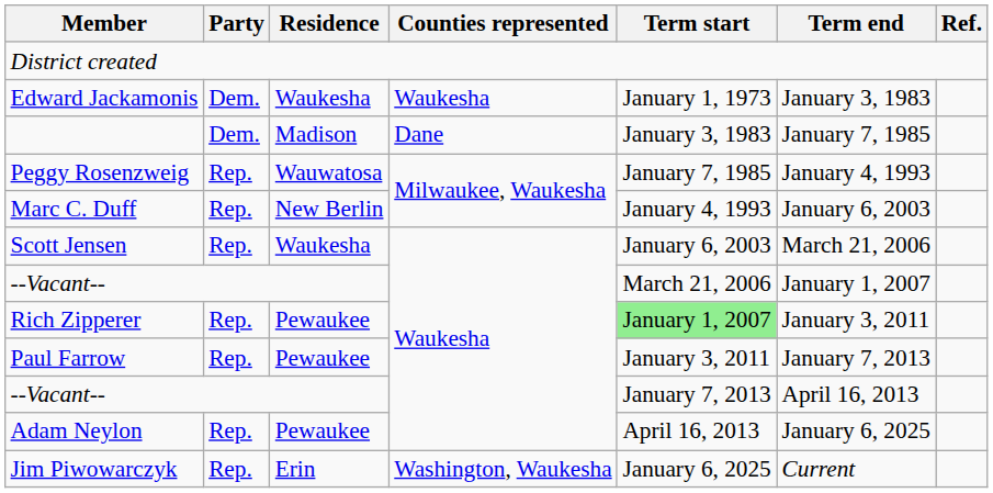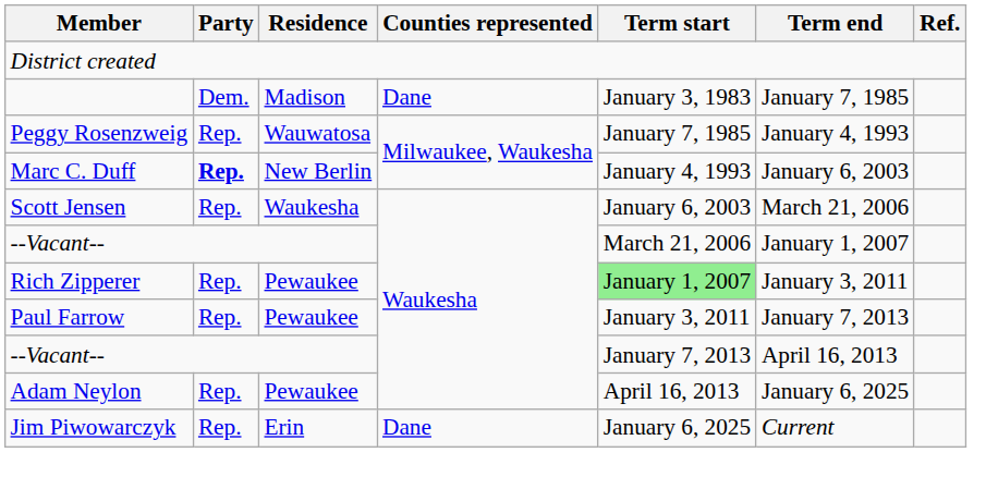 <table class="wikitable">
 <tr>
 <th>Member</th>
 <th>Party</th>
 <th>Residence</th>
 <th>Counties represented</th>
 <th>Term start</th>
 <th>Term end</th>
 <th>Ref.</th>
 </tr>
 <tr>
 <td colspan="7"><em>District created</em></td>
-</tr>
-<tr>
-<td><a href='#'>Edward Jackamonis</a></td>
-<td><a href='#'>Dem.</a></td>
-<td><a href='#'>Waukesha</a></td>
-<td><a href='#'>Waukesha</a></td>
-<td>January 1, 1973</td>
-<td>January 3, 1983</td>
-<td></td>
 </tr>
 <tr>
 <td></td>
 <td><a href='#'>Dem.</a></td>
 <td><a href='#'>Madison</a></td>
 <td><a href='#'>Dane</a></td>
 <td>January 3, 1983</td>
 <td>January 7, 1985</td>
 <td></td>
 </tr>
 <tr>
 <td><a href='#'>Peggy Rosenzweig</a></td>
 <td><a href='#'>Rep.</a></td>
 <td><a href='#'>Wauwatosa</a></td>
 <td rowspan="2"><a href='#'>Milwaukee</a>, <a href='#'>Waukesha</a></td>
 <td>January 7, 1985</td>
 <td>January 4, 1993</td>
 <td></td>
 </tr>
 <tr>
 <td><a href='#'>Marc C. Duff</a></td>
-<td><a href='#'>Rep.</a></td>
+<td><strong><a href='#'>Rep.</a></strong></td>
 <td><a href='#'>New Berlin</a></td>
 <td>January 4, 1993</td>
 <td>January 6, 2003</td>
 <td></td>
 </tr>
 <tr>
 <td><a href='#'>Scott Jensen</a></td>
 <td><a href='#'>Rep.</a></td>
 <td><a href='#'>Waukesha</a></td>
 <td rowspan="6"><a href='#'>Waukesha</a></td>
 <td>January 6, 2003</td>
 <td>March 21, 2006</td>
 <td></td>
 </tr>
 <tr>
 <td colspan="3"><em>--Vacant--</em></td>
 <td>March 21, 2006</td>
 <td>January 1, 2007</td>
 <td></td>
 </tr>
 <tr>
 <td><a href='#'>Rich Zipperer</a></td>
 <td><a href='#'>Rep.</a></td>
 <td><a href='#'>Pewaukee</a></td>
 <td style="background: lightgreen;">January 1, 2007</td>
 <td>January 3, 2011</td>
 <td></td>
 </tr>
 <tr>
 <td><a href='#'>Paul Farrow</a></td>
 <td><a href='#'>Rep.</a></td>
 <td><a href='#'>Pewaukee</a></td>
 <td>January 3, 2011</td>
 <td>January 7, 2013</td>
 <td></td>
 </tr>
 <tr>
 <td colspan="3"><em>--Vacant--</em></td>
 <td>January 7, 2013</td>
 <td>April 16, 2013</td>
 <td></td>
 </tr>
 <tr>
 <td><a href='#'>Adam Neylon</a></td>
 <td><a href='#'>Rep.</a></td>
 <td><a href='#'>Pewaukee</a></td>
 <td>April 16, 2013</td>
 <td>January 6, 2025</td>
 <td></td>
 </tr>
 <tr>
 <td><a href='#'>Jim Piwowarczyk</a></td>
 <td><a href='#'>Rep.</a></td>
 <td><a href='#'>Erin</a></td>
-<td><a href='#'>Washington</a>, <a href='#'>Waukesha</a></td>
+<td><a href='#'>Dane</a></td>
 <td>January 6, 2025</td>
 <td><em>Current</em></td>
 <td></td>
 </tr>
 </table>
